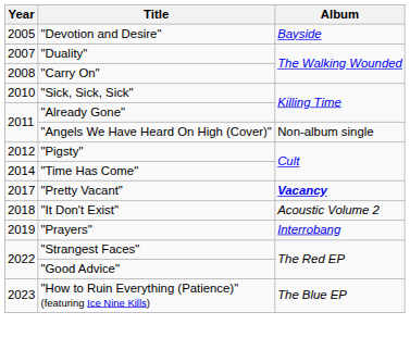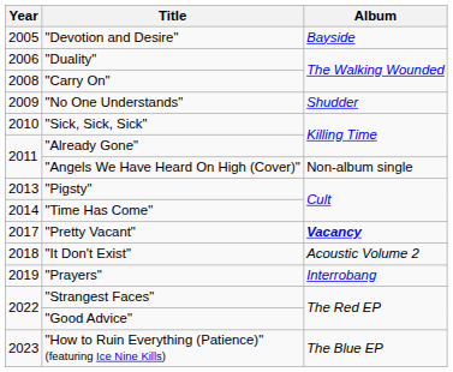 <table class="wikitable">
 <tr>
 <th>Year</th>
 <th>Title</th>
 <th>Album</th>
 </tr>
 <tr>
 <td>2005</td>
 <td>"Devotion and Desire"</td>
 <td><em><a href='#'>Bayside</a></em></td>
 </tr>
 <tr>
-<td>2007</td>
+<td>2006</td>
 <td>"Duality"</td>
 <td rowspan="2"><em><a href='#'>The Walking Wounded</a></em></td>
 </tr>
 <tr>
 <td>2008</td>
 <td>"Carry On"</td>
+</tr>
+<tr>
+<td>2009</td>
+<td>"No One Understands"</td>
+<td><em><a href='#'>Shudder</a></em></td>
 </tr>
 <tr>
 <td>2010</td>
 <td>"Sick, Sick, Sick"</td>
 <td rowspan="2"><em><a href='#'>Killing Time</a></em></td>
 </tr>
 <tr>
 <td rowspan="2">2011</td>
 <td>"Already Gone"</td>
 </tr>
 <tr>
 <td>"Angels We Have Heard On High (Cover)"</td>
 <td>Non-album single</td>
 </tr>
 <tr>
-<td>2012</td>
+<td>2013</td>
 <td>"Pigsty"</td>
 <td rowspan="2"><em><a href='#'>Cult</a></em></td>
 </tr>
 <tr>
 <td>2014</td>
 <td>"Time Has Come"</td>
 </tr>
 <tr>
 <td>2017</td>
 <td>"Pretty Vacant"</td>
 <td><strong><em><a href='#'>Vacancy</a></em></strong></td>
 </tr>
 <tr>
 <td>2018</td>
 <td>"It Don't Exist"</td>
 <td><em>Acoustic Volume 2</em></td>
 </tr>
 <tr>
 <td>2019</td>
 <td>"Prayers"</td>
 <td><em><a href='#'>Interrobang</a></em></td>
 </tr>
 <tr>
 <td rowspan="2">2022</td>
 <td>"Strangest Faces"</td>
 <td rowspan="2"><em>The Red EP</em></td>
 </tr>
 <tr>
 <td>"Good Advice"</td>
 </tr>
 <tr>
 <td>2023</td>
 <td>"How to Ruin Everything (Patience)"<br><small>(featuring <a href='#'>Ice Nine Kills</a>)</small></td>
 <td><em>The Blue EP</em></td>
 </tr>
 </table>
